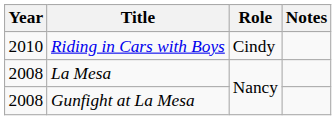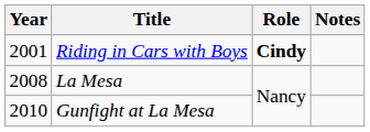 <table class="wikitable sortable">
 <tr>
 <th>Year</th>
 <th>Title</th>
 <th>Role</th>
 <th>Notes</th>
 </tr>
 <tr>
-<td>2010</td>
+<td>2001</td>
 <td><em><a href='#'>Riding in Cars with Boys</a></em></td>
-<td>Cindy</td>
+<td><strong>Cindy</strong></td>
 <td></td>
 </tr>
 <tr>
 <td>2008</td>
 <td><em>La Mesa</em></td>
 <td rowspan="2">Nancy</td>
 <td></td>
 </tr>
 <tr>
-<td>2008</td>
+<td>2010</td>
 <td><em>Gunfight at La Mesa</em></td>
 <td></td>
 </tr>
 </table>
